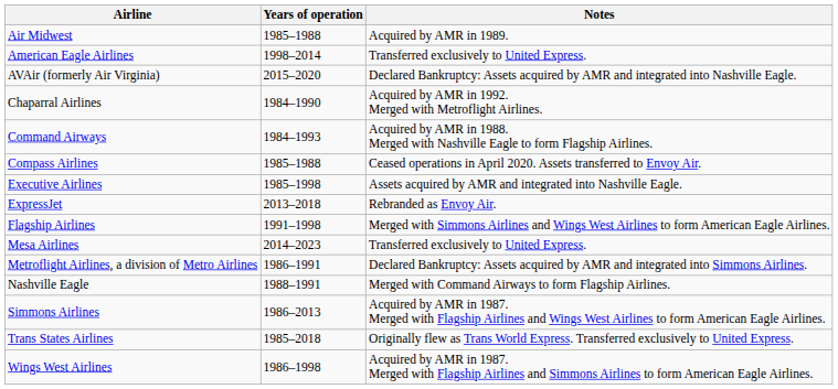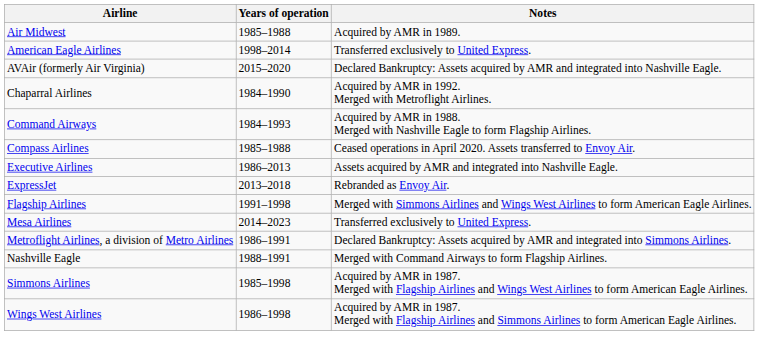 <table class="wikitable">
 <tr>
 <th>Airline</th>
 <th>Years of operation</th>
 <th>Notes</th>
 </tr>
 <tr>
 <td><a href='#'>Air Midwest</a></td>
 <td>1985–1988</td>
 <td>Acquired by AMR in 1989.</td>
 </tr>
 <tr>
 <td><a href='#'>American Eagle Airlines</a></td>
 <td>1998–2014</td>
 <td>Transferred exclusively to <a href='#'>United Express</a>.</td>
 </tr>
 <tr>
 <td>AVAir (formerly Air Virginia)</td>
 <td>2015–2020</td>
 <td>Declared Bankruptcy: Assets acquired by AMR and integrated into Nashville Eagle.</td>
 </tr>
 <tr>
 <td>Chaparral Airlines</td>
 <td>1984–1990</td>
 <td>Acquired by AMR in 1992.<br>Merged with Metroflight Airlines.</td>
 </tr>
 <tr>
 <td><a href='#'>Command Airways</a></td>
 <td>1984–1993</td>
 <td>Acquired by AMR in 1988.<br>Merged with Nashville Eagle to form Flagship Airlines.</td>
 </tr>
 <tr>
 <td><a href='#'>Compass Airlines</a></td>
 <td>1985–1988</td>
 <td>Ceased operations in April 2020. Assets transferred to <a href='#'>Envoy Air</a>.</td>
 </tr>
 <tr>
 <td><a href='#'>Executive Airlines</a></td>
-<td>1985–1998</td>
+<td>1986–2013</td>
 <td>Assets acquired by AMR and integrated into Nashville Eagle.</td>
 </tr>
 <tr>
 <td><a href='#'>ExpressJet</a></td>
 <td>2013–2018</td>
 <td>Rebranded as <a href='#'>Envoy Air</a>.</td>
 </tr>
 <tr>
 <td><a href='#'>Flagship Airlines</a></td>
 <td>1991–1998</td>
 <td>Merged with <a href='#'>Simmons Airlines</a> and <a href='#'>Wings West Airlines</a> to form American Eagle Airlines.</td>
 </tr>
 <tr>
 <td><a href='#'>Mesa Airlines</a></td>
 <td>2014–2023</td>
 <td>Transferred exclusively to <a href='#'>United Express</a>.</td>
 </tr>
 <tr>
 <td><a href='#'>Metroflight Airlines</a>, a division of <a href='#'>Metro Airlines</a></td>
 <td>1986–1991</td>
 <td>Declared Bankruptcy: Assets acquired by AMR and integrated into <a href='#'>Simmons Airlines</a>.</td>
 </tr>
 <tr>
 <td>Nashville Eagle</td>
 <td>1988–1991</td>
 <td>Merged with Command Airways to form Flagship Airlines.</td>
 </tr>
 <tr>
 <td><a href='#'>Simmons Airlines</a></td>
-<td>1986–2013</td>
+<td>1985–1998</td>
 <td>Acquired by AMR in 1987.<br>Merged with <a href='#'>Flagship Airlines</a> and <a href='#'>Wings West Airlines</a> to form American Eagle Airlines.</td>
-</tr>
-<tr>
-<td><a href='#'>Trans States Airlines</a></td>
-<td>1985–2018</td>
-<td>Originally flew as <a href='#'>Trans World Express</a>. Transferred exclusively to <a href='#'>United Express</a>.</td>
 </tr>
 <tr>
 <td><a href='#'>Wings West Airlines</a></td>
 <td>1986–1998</td>
 <td>Acquired by AMR in 1987.<br>Merged with <a href='#'>Flagship Airlines</a> and <a href='#'>Simmons Airlines</a> to form American Eagle Airlines.</td>
 </tr>
 </table>
